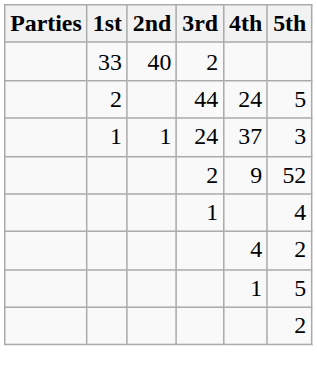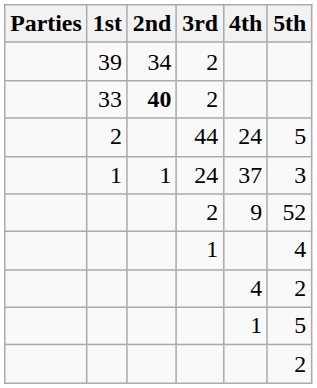 <table class="wikitable" style="text-align:right;">
 <tr>
 <th style="text-align:left;">Parties</th>
 <th>1st</th>
 <th>2nd</th>
 <th>3rd</th>
 <th>4th</th>
 <th>5th</th>
 </tr>
 <tr>
 <td style="text-align:left;"></td>
+<td>39</td>
+<td>34</td>
+<td>2</td>
+<td></td>
+<td></td>
+</tr>
+<tr>
+<td style="text-align:left;"></td>
 <td>33</td>
-<td>40</td>
+<td><strong>40</strong></td>
 <td>2</td>
 <td></td>
 <td></td>
 </tr>
 <tr>
 <td style="text-align:left;"></td>
 <td>2</td>
 <td></td>
 <td>44</td>
 <td>24</td>
 <td>5</td>
 </tr>
 <tr>
 <td style="text-align:left;"></td>
 <td>1</td>
 <td>1</td>
 <td>24</td>
 <td>37</td>
 <td>3</td>
 </tr>
 <tr>
 <td style="text-align:left;"></td>
 <td></td>
 <td></td>
 <td>2</td>
 <td>9</td>
 <td>52</td>
 </tr>
 <tr>
 <td style="text-align:left;"></td>
 <td></td>
 <td></td>
 <td>1</td>
 <td></td>
 <td>4</td>
 </tr>
 <tr>
 <td style="text-align:left;"></td>
 <td></td>
 <td></td>
 <td></td>
 <td>4</td>
 <td>2</td>
 </tr>
 <tr>
 <td style="text-align:left;"></td>
 <td></td>
 <td></td>
 <td></td>
 <td>1</td>
 <td>5</td>
 </tr>
 <tr>
 <td style="text-align:left;"></td>
 <td></td>
 <td></td>
 <td></td>
 <td></td>
 <td>2</td>
 </tr>
 </table>
